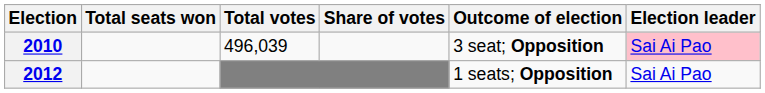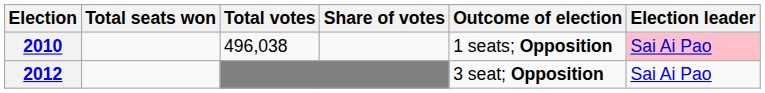 <table class="wikitable">
 <tr>
 <th>Election</th>
 <th>Total seats won</th>
 <th>Total votes</th>
 <th>Share of votes</th>
 <th>Outcome of election</th>
 <th>Election leader</th>
 </tr>
 <tr>
 <th><a href='#'>2010</a></th>
 <td></td>
-<td>496,039</td>
+<td>496,038</td>
 <td></td>
-<td>3 seat; <strong>Opposition</strong></td>
+<td>1 seats; <strong>Opposition</strong></td>
 <td style="background: pink;"><a href='#'>Sai Ai Pao</a></td>
 </tr>
 <tr>
 <th><a href='#'> 2012</a></th>
 <td></td>
 <td colspan="2" bgcolor="grey"></td>
-<td>1 seats; <strong>Opposition</strong></td>
+<td>3 seat; <strong>Opposition</strong></td>
 <td><a href='#'>Sai Ai Pao</a></td>
 </tr>
 </table>
